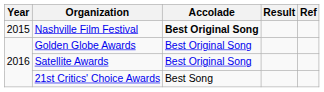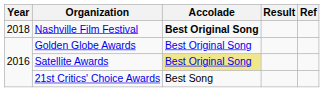 <table class="wikitable">
 <tr>
 <th>Year</th>
 <th>Organization</th>
 <th>Accolade</th>
 <th>Result</th>
 <th>Ref</th>
 </tr>
 <tr>
-<td>2015</td>
+<td>2018</td>
 <td><a href='#'>Nashville Film Festival</a></td>
 <td><strong>Best Original Song</strong></td>
 <td></td>
 <td style="text-align:center;"></td>
 </tr>
 <tr>
 <td rowspan="3">2016</td>
 <td><a href='#'>Golden Globe Awards</a></td>
 <td><a href='#'>Best Original Song</a></td>
 <td></td>
 <td style="text-align:center;"></td>
 </tr>
 <tr>
 <td><a href='#'>Satellite Awards</a></td>
-<td><a href='#'>Best Original Song</a></td>
+<td style="background: khaki;"><a href='#'>Best Original Song</a></td>
 <td></td>
 <td style="text-align:center;"></td>
 </tr>
 <tr>
 <td><a href='#'>21st Critics' Choice Awards</a></td>
 <td>Best Song</td>
 <td></td>
 <td style="text-align:center;"></td>
 </tr>
 </table>
